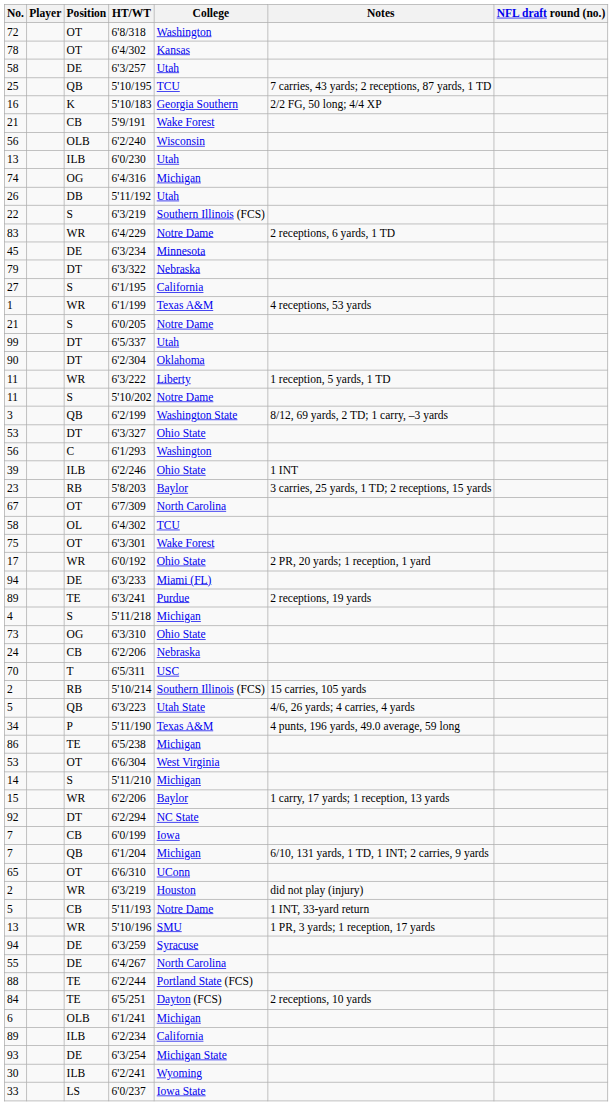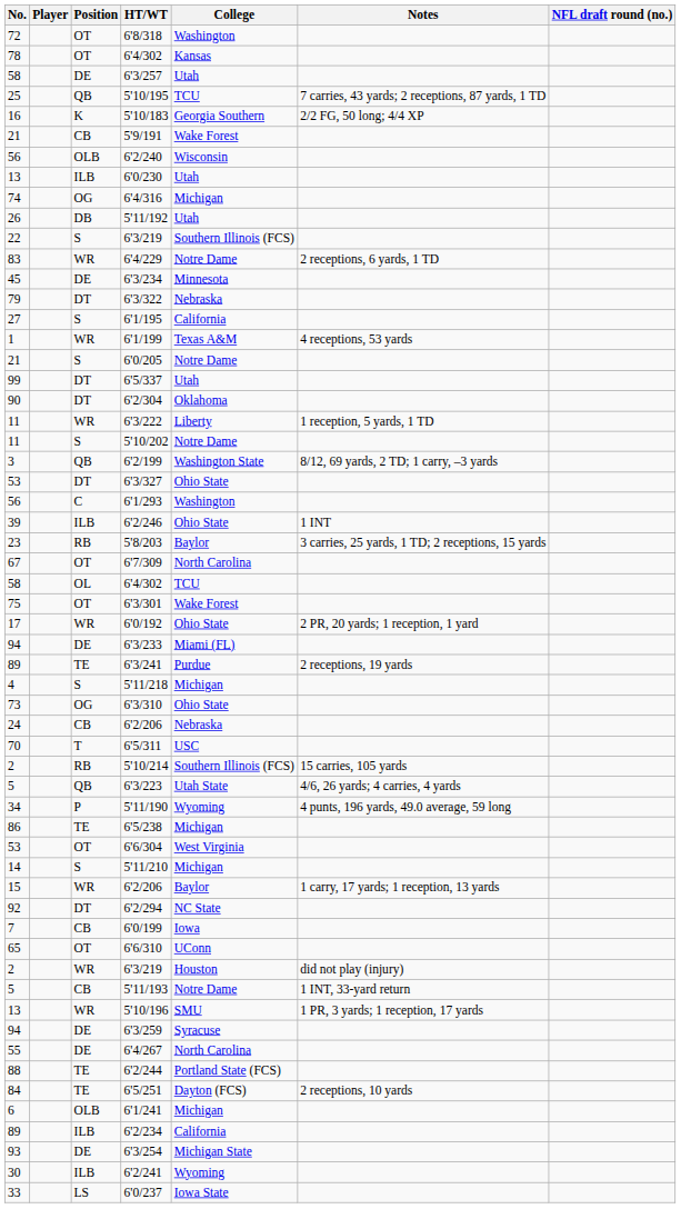 <table class = "wikitable sortable">
 <tr>
 <th>No.</th>
 <th>Player</th>
 <th>Position</th>
 <th class="unsortable">HT/WT</th>
 <th>College</th>
 <th class="unsortable">Notes</th>
 <th><a href='#'>NFL draft</a> round (no.)</th>
 </tr>
 <tr>
 <td>72</td>
 <td></td>
 <td>OT</td>
 <td>6'8/318</td>
 <td><a href='#'>Washington</a></td>
 <td></td>
 <td></td>
 </tr>
 <tr>
 <td>78</td>
 <td></td>
 <td>OT</td>
 <td>6'4/302</td>
 <td><a href='#'>Kansas</a></td>
 <td></td>
 <td></td>
 </tr>
 <tr>
 <td>58</td>
 <td></td>
 <td>DE</td>
 <td>6'3/257</td>
 <td><a href='#'>Utah</a></td>
 <td></td>
 <td></td>
 </tr>
 <tr>
 <td>25</td>
 <td></td>
 <td>QB</td>
 <td>5'10/195</td>
 <td><a href='#'>TCU</a></td>
 <td>7 carries, 43 yards; 2 receptions, 87 yards, 1 TD</td>
 <td></td>
 </tr>
 <tr>
 <td>16</td>
 <td></td>
 <td>K</td>
 <td>5'10/183</td>
 <td><a href='#'>Georgia Southern</a></td>
 <td>2/2 FG, 50 long; 4/4 XP</td>
 <td></td>
 </tr>
 <tr>
 <td>21</td>
 <td></td>
 <td>CB</td>
 <td>5'9/191</td>
 <td><a href='#'>Wake Forest</a></td>
 <td></td>
 <td></td>
 </tr>
 <tr>
 <td>56</td>
 <td></td>
 <td>OLB</td>
 <td>6'2/240</td>
 <td><a href='#'>Wisconsin</a></td>
 <td></td>
 <td></td>
 </tr>
 <tr>
 <td>13</td>
 <td></td>
 <td>ILB</td>
 <td>6'0/230</td>
 <td><a href='#'>Utah</a></td>
 <td></td>
 <td></td>
 </tr>
 <tr>
 <td>74</td>
 <td></td>
 <td>OG</td>
 <td>6'4/316</td>
 <td><a href='#'>Michigan</a></td>
 <td></td>
 <td></td>
 </tr>
 <tr>
 <td>26</td>
 <td></td>
 <td>DB</td>
 <td>5'11/192</td>
 <td><a href='#'>Utah</a></td>
 <td></td>
 <td></td>
 </tr>
 <tr>
 <td>22</td>
 <td></td>
 <td>S</td>
 <td>6'3/219</td>
 <td><a href='#'>Southern Illinois</a> (FCS)</td>
 <td></td>
 <td></td>
 </tr>
 <tr>
 <td>83</td>
 <td></td>
 <td>WR</td>
 <td>6'4/229</td>
 <td><a href='#'>Notre Dame</a></td>
 <td>2 receptions, 6 yards, 1 TD</td>
 <td></td>
 </tr>
 <tr>
 <td>45</td>
 <td></td>
 <td>DE</td>
 <td>6'3/234</td>
 <td><a href='#'>Minnesota</a></td>
 <td></td>
 <td></td>
 </tr>
 <tr>
 <td>79</td>
 <td></td>
 <td>DT</td>
 <td>6'3/322</td>
 <td><a href='#'>Nebraska</a></td>
 <td></td>
 <td></td>
 </tr>
 <tr>
 <td>27</td>
 <td></td>
 <td>S</td>
 <td>6'1/195</td>
 <td><a href='#'>California</a></td>
 <td></td>
 <td></td>
 </tr>
 <tr>
 <td>1</td>
 <td></td>
 <td>WR</td>
 <td>6'1/199</td>
 <td><a href='#'>Texas A&M</a></td>
 <td>4 receptions, 53 yards</td>
 <td></td>
 </tr>
 <tr>
 <td>21</td>
 <td></td>
 <td>S</td>
 <td>6'0/205</td>
 <td><a href='#'>Notre Dame</a></td>
 <td></td>
 <td></td>
 </tr>
 <tr>
 <td>99</td>
 <td></td>
 <td>DT</td>
 <td>6'5/337</td>
 <td><a href='#'>Utah</a></td>
 <td></td>
 <td></td>
 </tr>
 <tr>
 <td>90</td>
 <td></td>
 <td>DT</td>
 <td>6'2/304</td>
 <td><a href='#'>Oklahoma</a></td>
 <td></td>
 <td></td>
 </tr>
 <tr>
 <td>11</td>
 <td></td>
 <td>WR</td>
 <td>6'3/222</td>
 <td><a href='#'>Liberty</a></td>
 <td>1 reception, 5 yards, 1 TD</td>
 <td></td>
 </tr>
 <tr>
 <td>11</td>
 <td></td>
 <td>S</td>
 <td>5'10/202</td>
 <td><a href='#'>Notre Dame</a></td>
 <td></td>
 <td></td>
 </tr>
 <tr>
 <td>3</td>
 <td></td>
 <td>QB</td>
 <td>6'2/199</td>
 <td><a href='#'>Washington State</a></td>
 <td>8/12, 69 yards, 2 TD; 1 carry, –3 yards</td>
 <td></td>
 </tr>
 <tr>
 <td>53</td>
 <td></td>
 <td>DT</td>
 <td>6'3/327</td>
 <td><a href='#'>Ohio State</a></td>
 <td></td>
 <td></td>
 </tr>
 <tr>
 <td>56</td>
 <td></td>
 <td>C</td>
 <td>6'1/293</td>
 <td><a href='#'>Washington</a></td>
 <td></td>
 <td></td>
 </tr>
 <tr>
 <td>39</td>
 <td></td>
 <td>ILB</td>
 <td>6'2/246</td>
 <td><a href='#'>Ohio State</a></td>
 <td>1 INT</td>
 <td></td>
 </tr>
 <tr>
 <td>23</td>
 <td></td>
 <td>RB</td>
 <td>5'8/203</td>
 <td><a href='#'>Baylor</a></td>
 <td>3 carries, 25 yards, 1 TD; 2 receptions, 15 yards</td>
 <td></td>
 </tr>
 <tr>
 <td>67</td>
 <td></td>
 <td>OT</td>
 <td>6'7/309</td>
 <td><a href='#'>North Carolina</a></td>
 <td></td>
 <td></td>
 </tr>
 <tr>
 <td>58</td>
 <td></td>
 <td>OL</td>
 <td>6'4/302</td>
 <td><a href='#'>TCU</a></td>
 <td></td>
 <td></td>
 </tr>
 <tr>
 <td>75</td>
 <td></td>
 <td>OT</td>
 <td>6'3/301</td>
 <td><a href='#'>Wake Forest</a></td>
 <td></td>
 <td></td>
 </tr>
 <tr>
 <td>17</td>
 <td></td>
 <td>WR</td>
 <td>6'0/192</td>
 <td><a href='#'>Ohio State</a></td>
 <td>2 PR, 20 yards; 1 reception, 1 yard</td>
 <td></td>
 </tr>
 <tr>
 <td>94</td>
 <td></td>
 <td>DE</td>
 <td>6'3/233</td>
 <td><a href='#'>Miami (FL)</a></td>
 <td></td>
 <td></td>
 </tr>
 <tr>
 <td>89</td>
 <td></td>
 <td>TE</td>
 <td>6'3/241</td>
 <td><a href='#'>Purdue</a></td>
 <td>2 receptions, 19 yards</td>
 <td></td>
 </tr>
 <tr>
 <td>4</td>
 <td></td>
 <td>S</td>
 <td>5'11/218</td>
 <td><a href='#'>Michigan</a></td>
 <td></td>
 <td></td>
 </tr>
 <tr>
 <td>73</td>
 <td></td>
 <td>OG</td>
 <td>6'3/310</td>
 <td><a href='#'>Ohio State</a></td>
 <td></td>
 <td></td>
 </tr>
 <tr>
 <td>24</td>
 <td></td>
 <td>CB</td>
 <td>6'2/206</td>
 <td><a href='#'>Nebraska</a></td>
 <td></td>
 <td></td>
 </tr>
 <tr>
 <td>70</td>
 <td></td>
 <td>T</td>
 <td>6'5/311</td>
 <td><a href='#'>USC</a></td>
 <td></td>
 <td></td>
 </tr>
 <tr>
 <td>2</td>
 <td></td>
 <td>RB</td>
 <td>5'10/214</td>
 <td><a href='#'>Southern Illinois</a> (FCS)</td>
 <td>15 carries, 105 yards</td>
 <td></td>
 </tr>
 <tr>
 <td>5</td>
 <td></td>
 <td>QB</td>
 <td>6'3/223</td>
 <td><a href='#'>Utah State</a></td>
 <td>4/6, 26 yards; 4 carries, 4 yards</td>
 <td></td>
 </tr>
 <tr>
 <td>34</td>
 <td></td>
 <td>P</td>
 <td>5'11/190</td>
-<td><a href='#'>Texas A&M</a></td>
+<td><a href='#'>Wyoming</a></td>
 <td>4 punts, 196 yards, 49.0 average, 59 long</td>
 <td></td>
 </tr>
 <tr>
 <td>86</td>
 <td></td>
 <td>TE</td>
 <td>6'5/238</td>
 <td><a href='#'>Michigan</a></td>
 <td></td>
 <td></td>
 </tr>
 <tr>
 <td>53</td>
 <td></td>
 <td>OT</td>
 <td>6'6/304</td>
 <td><a href='#'>West Virginia</a></td>
 <td></td>
 <td></td>
 </tr>
 <tr>
 <td>14</td>
 <td></td>
 <td>S</td>
 <td>5'11/210</td>
 <td><a href='#'>Michigan</a></td>
 <td></td>
 <td></td>
 </tr>
 <tr>
 <td>15</td>
 <td></td>
 <td>WR</td>
 <td>6'2/206</td>
 <td><a href='#'>Baylor</a></td>
 <td>1 carry, 17 yards; 1 reception, 13 yards</td>
 <td></td>
 </tr>
 <tr>
 <td>92</td>
 <td></td>
 <td>DT</td>
 <td>6'2/294</td>
 <td><a href='#'>NC State</a></td>
 <td></td>
 <td></td>
 </tr>
 <tr>
 <td>7</td>
 <td></td>
 <td>CB</td>
 <td>6'0/199</td>
 <td><a href='#'>Iowa</a></td>
 <td></td>
-<td></td>
-</tr>
-<tr>
-<td>7</td>
-<td></td>
-<td>QB</td>
-<td>6'1/204</td>
-<td><a href='#'>Michigan</a></td>
-<td>6/10, 131 yards, 1 TD, 1 INT; 2 carries, 9 yards</td>
 <td></td>
 </tr>
 <tr>
 <td>65</td>
 <td></td>
 <td>OT</td>
 <td>6'6/310</td>
 <td><a href='#'>UConn</a></td>
 <td></td>
 <td></td>
 </tr>
 <tr>
 <td>2</td>
 <td></td>
 <td>WR</td>
 <td>6'3/219</td>
 <td><a href='#'>Houston</a></td>
 <td>did not play (injury)</td>
 <td></td>
 </tr>
 <tr>
 <td>5</td>
 <td></td>
 <td>CB</td>
 <td>5'11/193</td>
 <td><a href='#'>Notre Dame</a></td>
 <td>1 INT, 33-yard return</td>
 <td></td>
 </tr>
 <tr>
 <td>13</td>
 <td></td>
 <td>WR</td>
 <td>5'10/196</td>
 <td><a href='#'>SMU</a></td>
 <td>1 PR, 3 yards; 1 reception, 17 yards</td>
 <td></td>
 </tr>
 <tr>
 <td>94</td>
 <td></td>
 <td>DE</td>
 <td>6'3/259</td>
 <td><a href='#'>Syracuse</a></td>
 <td></td>
 <td></td>
 </tr>
 <tr>
 <td>55</td>
 <td></td>
 <td>DE</td>
 <td>6'4/267</td>
 <td><a href='#'>North Carolina</a></td>
 <td></td>
 <td></td>
 </tr>
 <tr>
 <td>88</td>
 <td></td>
 <td>TE</td>
 <td>6'2/244</td>
 <td><a href='#'>Portland State</a> (FCS)</td>
 <td></td>
 <td></td>
 </tr>
 <tr>
 <td>84</td>
 <td></td>
 <td>TE</td>
 <td>6'5/251</td>
 <td><a href='#'>Dayton</a> (FCS)</td>
 <td>2 receptions, 10 yards</td>
 <td></td>
 </tr>
 <tr>
 <td>6</td>
 <td></td>
 <td>OLB</td>
 <td>6'1/241</td>
 <td><a href='#'>Michigan</a></td>
 <td></td>
 <td></td>
 </tr>
 <tr>
 <td>89</td>
 <td></td>
 <td>ILB</td>
 <td>6'2/234</td>
 <td><a href='#'>California</a></td>
 <td></td>
 <td></td>
 </tr>
 <tr>
 <td>93</td>
 <td></td>
 <td>DE</td>
 <td>6'3/254</td>
 <td><a href='#'>Michigan State</a></td>
 <td></td>
 <td></td>
 </tr>
 <tr>
 <td>30</td>
 <td></td>
 <td>ILB</td>
 <td>6'2/241</td>
 <td><a href='#'>Wyoming</a></td>
 <td></td>
 <td></td>
 </tr>
 <tr>
 <td>33</td>
 <td></td>
 <td>LS</td>
 <td>6'0/237</td>
 <td><a href='#'>Iowa State</a></td>
 <td></td>
 <td></td>
 </tr>
 </table>
